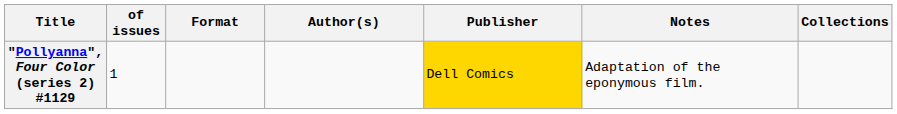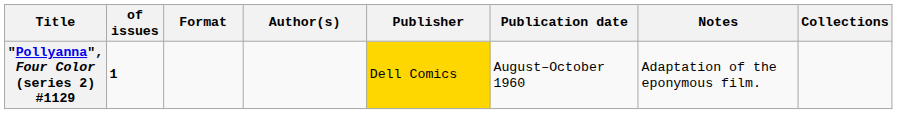 <table class="wikitable">
 <tr>
 <th>Title</th>
 <th style="width:40pt"> of issues</th>
 <th style="width:75pt">Format</th>
 <th style="width:125pt">Author(s)</th>
 <th style="width:125pt">Publisher</th>
+<th style="width:150pt">Publication date</th>
 <th style="width:175pt">Notes</th>
 <th>Collections</th>
 </tr>
 <tr>
 <th>"<a href='#'>Pollyanna</a>", <em>Four Color</em> (series 2) #1129</th>
-<td>1</td>
+<td><strong>1</strong></td>
 <td></td>
 <td></td>
 <td style="background: gold;">Dell Comics</td>
+<td>August–October 1960</td>
 <td>Adaptation of the eponymous film.</td>
 <td></td>
 </tr>
 </table>
